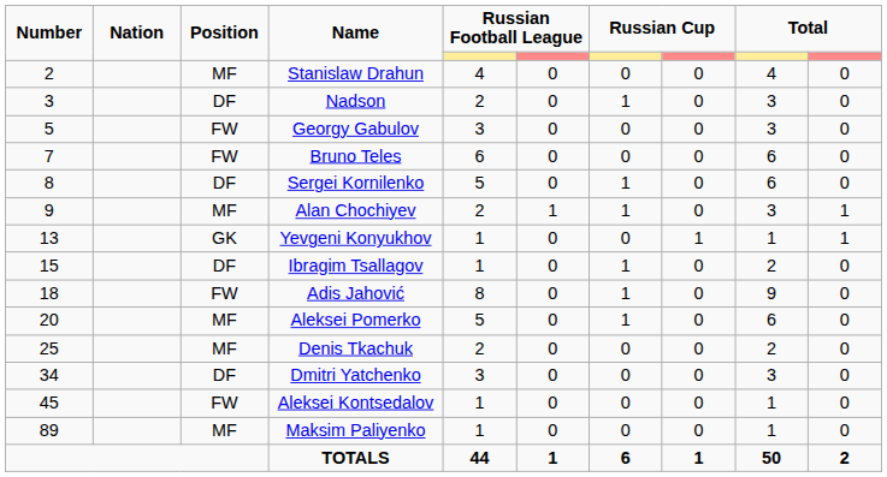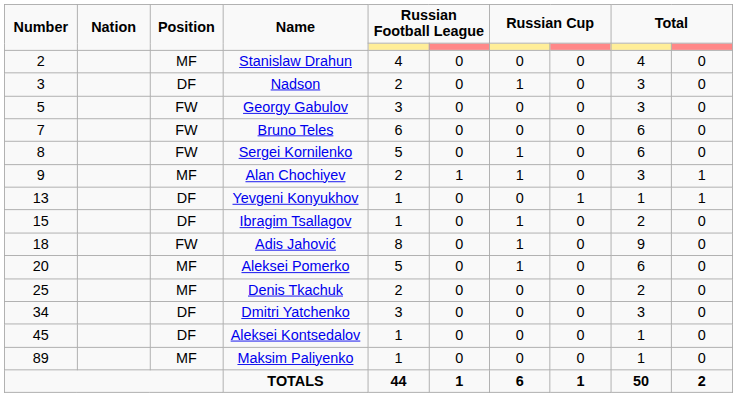 <table class="wikitable" style="font-size: 100%; text-align: center;">
 <tr>
 <td rowspan=2 width="10%" align=center><strong>Number</strong></td>
 <td rowspan=2 width="10%" align=center><strong>Nation</strong></td>
 <td rowspan=2 width="10%" align=center><strong>Position</strong></td>
 <td rowspan=2 width="20%" align=center><strong>Name</strong></td>
 <td colspan=2 align=center><strong>Russian Football League</strong></td>
 <td colspan=2 align=center><strong>Russian Cup</strong></td>
 <td colspan=2 align=center><strong>Total</strong></td>
 </tr>
 <tr>
 <th width=60 style="background: #FFEE99"></th>
 <th width=60 style="background: #FF8888"></th>
 <th width=60 style="background: #FFEE99"></th>
 <th width=60 style="background: #FF8888"></th>
 <th width=60 style="background: #FFEE99"></th>
 <th width=60 style="background: #FF8888"></th>
 </tr>
 <tr>
 <td>2</td>
 <td></td>
 <td>MF</td>
 <td><a href='#'>Stanislaw Drahun</a></td>
 <td>4</td>
 <td>0</td>
 <td>0</td>
 <td>0</td>
 <td>4</td>
 <td>0</td>
 </tr>
 <tr>
 <td>3</td>
 <td></td>
 <td>DF</td>
 <td><a href='#'>Nadson</a></td>
 <td>2</td>
 <td>0</td>
 <td>1</td>
 <td>0</td>
 <td>3</td>
 <td>0</td>
 </tr>
 <tr>
 <td>5</td>
 <td></td>
 <td>FW</td>
 <td><a href='#'>Georgy Gabulov</a></td>
 <td>3</td>
 <td>0</td>
 <td>0</td>
 <td>0</td>
 <td>3</td>
 <td>0</td>
 </tr>
 <tr>
 <td>7</td>
 <td></td>
 <td>FW</td>
 <td><a href='#'>Bruno Teles</a></td>
 <td>6</td>
 <td>0</td>
 <td>0</td>
 <td>0</td>
 <td>6</td>
 <td>0</td>
 </tr>
 <tr>
 <td>8</td>
 <td></td>
-<td>DF</td>
+<td>FW</td>
 <td><a href='#'>Sergei Kornilenko</a></td>
 <td>5</td>
 <td>0</td>
 <td>1</td>
 <td>0</td>
 <td>6</td>
 <td>0</td>
 </tr>
 <tr>
 <td>9</td>
 <td></td>
 <td>MF</td>
 <td><a href='#'>Alan Chochiyev</a></td>
 <td>2</td>
 <td>1</td>
 <td>1</td>
 <td>0</td>
 <td>3</td>
 <td>1</td>
 </tr>
 <tr>
 <td>13</td>
 <td></td>
-<td>GK</td>
+<td>DF</td>
 <td><a href='#'>Yevgeni Konyukhov</a></td>
 <td>1</td>
 <td>0</td>
 <td>0</td>
 <td>1</td>
 <td>1</td>
 <td>1</td>
 </tr>
 <tr>
 <td>15</td>
 <td></td>
 <td>DF</td>
 <td><a href='#'>Ibragim Tsallagov</a></td>
 <td>1</td>
 <td>0</td>
 <td>1</td>
 <td>0</td>
 <td>2</td>
 <td>0</td>
 </tr>
 <tr>
 <td>18</td>
 <td></td>
 <td>FW</td>
 <td><a href='#'>Adis Jahović</a></td>
 <td>8</td>
 <td>0</td>
 <td>1</td>
 <td>0</td>
 <td>9</td>
 <td>0</td>
 </tr>
 <tr>
 <td>20</td>
 <td></td>
 <td>MF</td>
 <td><a href='#'>Aleksei Pomerko</a></td>
 <td>5</td>
 <td>0</td>
 <td>1</td>
 <td>0</td>
 <td>6</td>
 <td>0</td>
 </tr>
 <tr>
 <td>25</td>
 <td></td>
 <td>MF</td>
 <td><a href='#'>Denis Tkachuk</a></td>
 <td>2</td>
 <td>0</td>
 <td>0</td>
 <td>0</td>
 <td>2</td>
 <td>0</td>
 </tr>
 <tr>
 <td>34</td>
 <td></td>
 <td>DF</td>
 <td><a href='#'>Dmitri Yatchenko</a></td>
 <td>3</td>
 <td>0</td>
 <td>0</td>
 <td>0</td>
 <td>3</td>
 <td>0</td>
 </tr>
 <tr>
 <td>45</td>
 <td></td>
-<td>FW</td>
+<td>DF</td>
 <td><a href='#'>Aleksei Kontsedalov</a></td>
 <td>1</td>
 <td>0</td>
 <td>0</td>
 <td>0</td>
 <td>1</td>
 <td>0</td>
 </tr>
 <tr>
 <td>89</td>
 <td></td>
 <td>MF</td>
 <td><a href='#'>Maksim Paliyenko</a></td>
 <td>1</td>
 <td>0</td>
 <td>0</td>
 <td>0</td>
 <td>1</td>
 <td>0</td>
 </tr>
 <tr>
 <td colspan=3></td>
 <td><strong>TOTALS</strong></td>
 <td><strong>44</strong></td>
 <td><strong>1</strong></td>
 <td><strong>6</strong></td>
 <td><strong>1</strong></td>
 <td><strong>50</strong></td>
 <td><strong>2</strong></td>
 </tr>
 </table>
